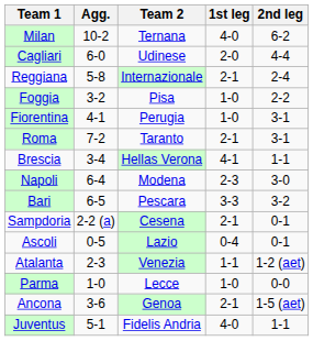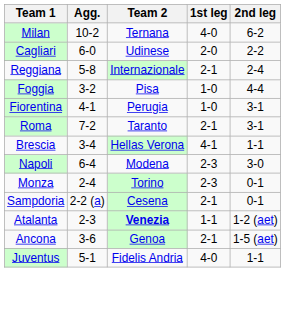 <table class="wikitable" style="text-align: center">
 <tr>
 <th>Team 1</th>
 <th>Agg.</th>
 <th>Team 2</th>
 <th>1st leg</th>
 <th>2nd leg</th>
 </tr>
 <tr>
 <td bgcolor="ccffcc"><a href='#'>Milan</a></td>
 <td>10-2</td>
 <td><a href='#'>Ternana</a></td>
 <td>4-0</td>
 <td>6-2</td>
 </tr>
 <tr>
 <td bgcolor="ccffcc"><a href='#'>Cagliari</a></td>
 <td>6-0</td>
 <td><a href='#'>Udinese</a></td>
 <td>2-0</td>
-<td>4-4</td>
+<td>2-2</td>
 </tr>
 <tr>
 <td><a href='#'>Reggiana</a></td>
 <td>5-8</td>
 <td bgcolor="ccffcc"><a href='#'>Internazionale</a></td>
 <td>2-1</td>
 <td>2-4</td>
 </tr>
 <tr>
 <td bgcolor="ccffcc"><a href='#'>Foggia</a></td>
 <td>3-2</td>
 <td><a href='#'>Pisa</a></td>
 <td>1-0</td>
-<td>2-2</td>
+<td>4-4</td>
 </tr>
 <tr>
 <td bgcolor="ccffcc"><a href='#'>Fiorentina</a></td>
 <td>4-1</td>
 <td><a href='#'>Perugia</a></td>
 <td>1-0</td>
 <td>3-1</td>
 </tr>
 <tr>
 <td bgcolor="ccffcc"><a href='#'>Roma</a></td>
 <td>7-2</td>
 <td><a href='#'>Taranto</a></td>
 <td>2-1</td>
 <td>3-1</td>
 </tr>
 <tr>
 <td><a href='#'>Brescia</a></td>
 <td>3-4</td>
 <td bgcolor="ccffcc"><a href='#'>Hellas Verona</a></td>
 <td>4-1</td>
 <td>1-1</td>
 </tr>
 <tr>
 <td bgcolor="ccffcc"><a href='#'>Napoli</a></td>
 <td>6-4</td>
 <td><a href='#'>Modena</a></td>
 <td>2-3</td>
 <td>3-0</td>
 </tr>
 <tr>
-<td bgcolor="ccffcc"><a href='#'>Bari</a></td>
-<td>6-5</td>
-<td><a href='#'>Pescara</a></td>
-<td>3-3</td>
-<td>3-2</td>
+<td><a href='#'>Monza</a></td>
+<td>2-4</td>
+<td bgcolor="ccffcc"><a href='#'>Torino</a></td>
+<td>2-3</td>
+<td>0-1</td>
 </tr>
 <tr>
 <td><a href='#'>Sampdoria</a></td>
 <td>2-2 (<a href='#'>a</a>)</td>
 <td bgcolor="ccffcc"><a href='#'>Cesena</a></td>
 <td>2-1</td>
 <td>0-1</td>
 </tr>
 <tr>
-<td><a href='#'>Ascoli</a></td>
-<td>0-5</td>
-<td bgcolor="ccffcc"><a href='#'>Lazio</a></td>
-<td>0-4</td>
-<td>0-1</td>
-</tr>
-<tr>
 <td><a href='#'>Atalanta</a></td>
 <td>2-3</td>
-<td bgcolor="ccffcc"><a href='#'>Venezia</a></td>
+<td bgcolor="ccffcc"><strong><a href='#'>Venezia</a></strong></td>
 <td>1-1</td>
 <td>1-2 (<a href='#'>aet</a>)</td>
-</tr>
-<tr>
-<td bgcolor="ccffcc"><a href='#'>Parma</a></td>
-<td>1-0</td>
-<td><a href='#'>Lecce</a></td>
-<td>1-0</td>
-<td>0-0</td>
 </tr>
 <tr>
 <td><a href='#'>Ancona</a></td>
 <td>3-6</td>
 <td bgcolor="ccffcc"><a href='#'>Genoa</a></td>
 <td>2-1</td>
 <td>1-5 (<a href='#'>aet</a>)</td>
 </tr>
 <tr>
 <td bgcolor="ccffcc"><a href='#'>Juventus</a></td>
 <td>5-1</td>
 <td><a href='#'>Fidelis Andria</a></td>
 <td>4-0</td>
 <td>1-1</td>
 </tr>
 </table>
